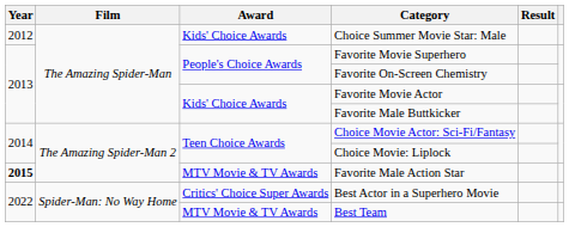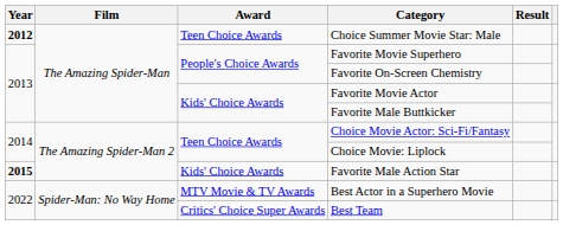 <table class="wikitable plainrowheaders sortable">
 <tr>
 <th scope="col">Year</th>
 <th scope="col">Film</th>
 <th scope="col">Award</th>
 <th scope="col">Category</th>
 <th scope="col">Result</th>
 <th scope="col" class="unsortable"></th>
 </tr>
 <tr>
-<td style="text-align:center;">2012</td>
+<td style="text-align:center;"><strong>2012</strong></td>
 <td rowspan="5" style="text-align:center;"><em>The Amazing Spider-Man</em></td>
-<td><a href='#'>Kids' Choice Awards</a></td>
+<td><a href='#'>Teen Choice Awards</a></td>
 <td>Choice Summer Movie Star: Male</td>
 <td></td>
 <td style="text-align:center;"></td>
 </tr>
 <tr>
 <td rowspan="4" style="text-align:center;">2013</td>
 <td rowspan="2"><a href='#'>People's Choice Awards</a></td>
 <td>Favorite Movie Superhero</td>
 <td></td>
 <td rowspan="2" style="text-align:center;"></td>
 </tr>
 <tr>
 <td>Favorite On-Screen Chemistry</td>
 <td></td>
 </tr>
 <tr>
 <td rowspan="2"><a href='#'>Kids' Choice Awards</a></td>
 <td>Favorite Movie Actor</td>
 <td></td>
 <td rowspan="2" style="text-align:center;"></td>
 </tr>
 <tr>
 <td>Favorite Male Buttkicker</td>
 <td></td>
 </tr>
 <tr>
 <td rowspan="2" style="text-align:center;">2014</td>
 <td rowspan="3" style="text-align:center;"><em>The Amazing Spider-Man 2</em></td>
 <td rowspan="2"><a href='#'>Teen Choice Awards</a></td>
 <td><a href='#'>Choice Movie Actor: Sci-Fi/Fantasy</a></td>
 <td></td>
 <td rowspan="2" style="text-align:center;"></td>
 </tr>
 <tr>
 <td>Choice Movie: Liplock</td>
 <td></td>
 </tr>
 <tr>
 <td style="text-align:center;"><strong>2015</strong></td>
-<td><a href='#'>MTV Movie & TV Awards</a></td>
+<td><a href='#'>Kids' Choice Awards</a></td>
 <td>Favorite Male Action Star</td>
 <td></td>
 <td style="text-align:center;"></td>
 </tr>
 <tr>
 <td rowspan="2" style="text-align:center;">2022</td>
 <td rowspan="2" style="text-align:center;"><em>Spider-Man: No Way Home</em></td>
-<td><a href='#'>Critics' Choice Super Awards</a></td>
+<td><a href='#'>MTV Movie & TV Awards</a></td>
 <td>Best Actor in a Superhero Movie</td>
 <td></td>
 <td style="text-align: center;"></td>
 </tr>
 <tr>
-<td><a href='#'>MTV Movie & TV Awards</a></td>
+<td><a href='#'>Critics' Choice Super Awards</a></td>
 <td><a href='#'>Best Team</a></td>
 <td></td>
 <td style="text-align:center;"></td>
 </tr>
 </table>
